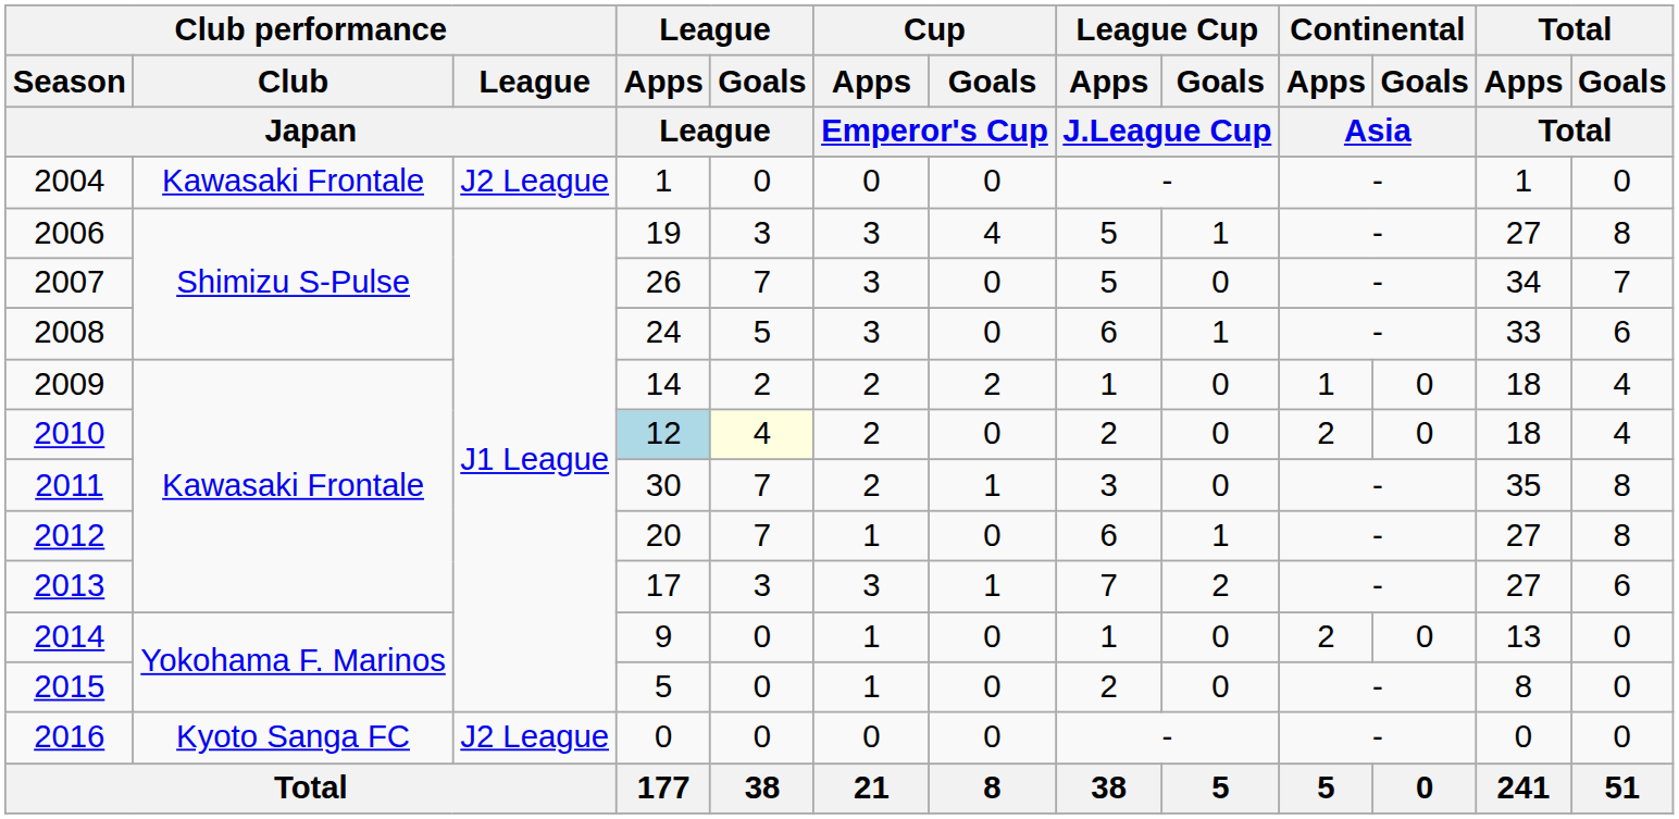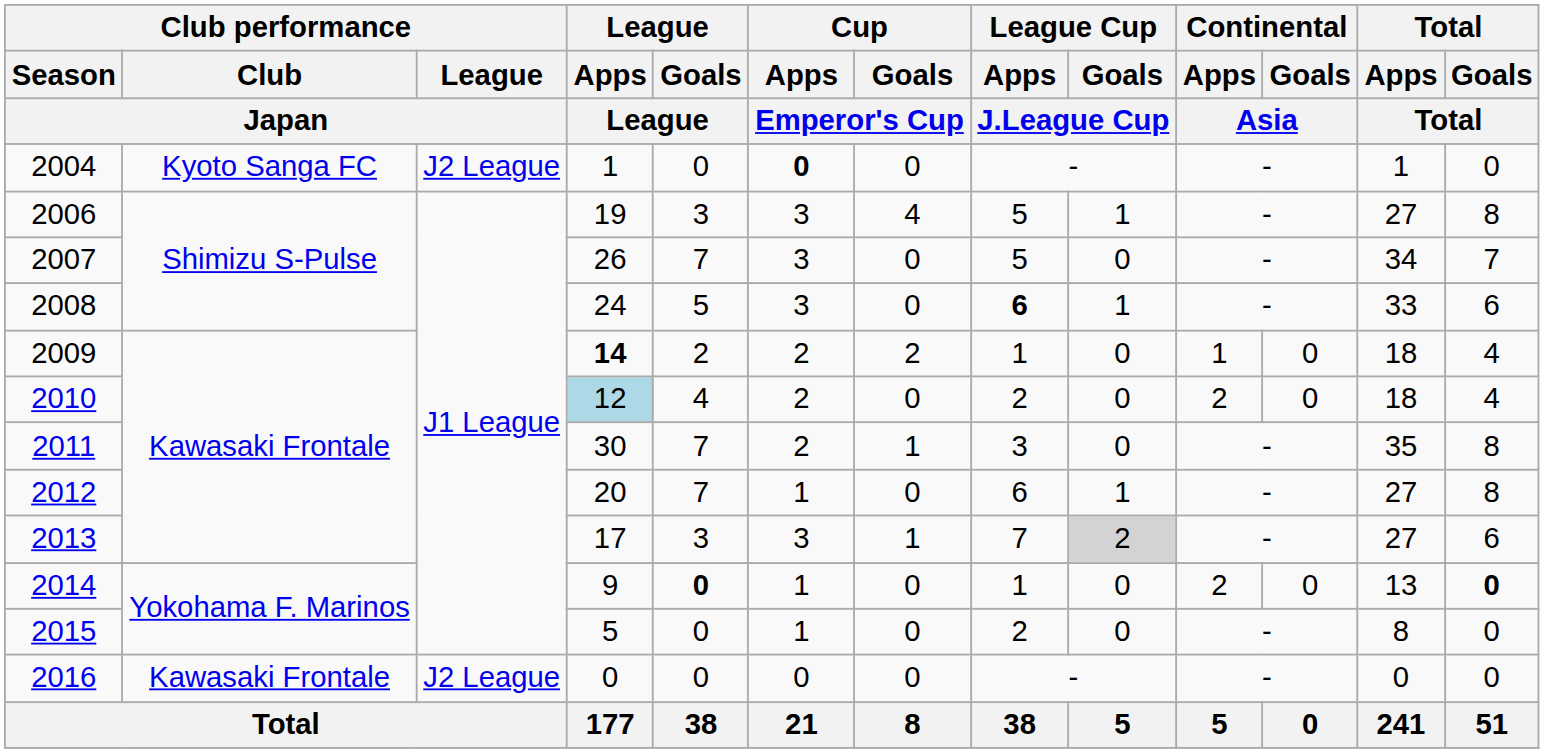 <table class="wikitable" style="text-align:center;">
 <tr>
 <th colspan=3>Club performance</th>
 <th colspan=2>League</th>
 <th colspan=2>Cup</th>
 <th colspan=2>League Cup</th>
 <th colspan=2>Continental</th>
 <th colspan=2>Total</th>
 </tr>
 <tr>
 <th>Season</th>
 <th>Club</th>
 <th>League</th>
 <th>Apps</th>
 <th>Goals</th>
 <th>Apps</th>
 <th>Goals</th>
 <th>Apps</th>
 <th>Goals</th>
 <th>Apps</th>
 <th>Goals</th>
 <th>Apps</th>
 <th>Goals</th>
 </tr>
 <tr>
 <th colspan=3>Japan</th>
 <th colspan=2>League</th>
 <th colspan=2><a href='#'>Emperor's Cup</a></th>
 <th colspan=2><a href='#'>J.League Cup</a></th>
 <th colspan=2><a href='#'>Asia</a></th>
 <th colspan=2>Total</th>
 </tr>
 <tr>
 <td>2004</td>
-<td><a href='#'>Kawasaki Frontale</a></td>
+<td><a href='#'>Kyoto Sanga FC</a></td>
 <td><a href='#'>J2 League</a></td>
 <td>1</td>
 <td>0</td>
-<td>0</td>
+<td><strong>0</strong></td>
 <td>0</td>
 <td colspan="2">-</td>
 <td colspan="2">-</td>
 <td>1</td>
 <td>0</td>
 </tr>
 <tr>
 <td>2006</td>
 <td rowspan="3"><a href='#'>Shimizu S-Pulse</a></td>
 <td rowspan="10"><a href='#'>J1 League</a></td>
 <td>19</td>
 <td>3</td>
 <td>3</td>
 <td>4</td>
 <td>5</td>
 <td>1</td>
 <td colspan="2">-</td>
 <td>27</td>
 <td>8</td>
 </tr>
 <tr>
 <td>2007</td>
 <td>26</td>
 <td>7</td>
 <td>3</td>
 <td>0</td>
 <td>5</td>
 <td>0</td>
 <td colspan="2">-</td>
 <td>34</td>
 <td>7</td>
 </tr>
 <tr>
 <td>2008</td>
 <td>24</td>
 <td>5</td>
 <td>3</td>
 <td>0</td>
-<td>6</td>
+<td><strong>6</strong></td>
 <td>1</td>
 <td colspan="2">-</td>
 <td>33</td>
 <td>6</td>
 </tr>
 <tr>
 <td>2009</td>
 <td rowspan="5"><a href='#'>Kawasaki Frontale</a></td>
-<td>14</td>
+<td><strong>14</strong></td>
 <td>2</td>
 <td>2</td>
 <td>2</td>
 <td>1</td>
 <td>0</td>
 <td>1</td>
 <td>0</td>
 <td>18</td>
 <td>4</td>
 </tr>
 <tr>
 <td><a href='#'>2010</a></td>
 <td style="background: lightblue;">12</td>
-<td style="background: lightyellow;">4</td>
+<td>4</td>
 <td>2</td>
 <td>0</td>
 <td>2</td>
 <td>0</td>
 <td>2</td>
 <td>0</td>
 <td>18</td>
 <td>4</td>
 </tr>
 <tr>
 <td><a href='#'>2011</a></td>
 <td>30</td>
 <td>7</td>
 <td>2</td>
 <td>1</td>
 <td>3</td>
 <td>0</td>
 <td colspan="2">-</td>
 <td>35</td>
 <td>8</td>
 </tr>
 <tr>
 <td><a href='#'>2012</a></td>
 <td>20</td>
 <td>7</td>
 <td>1</td>
 <td>0</td>
 <td>6</td>
 <td>1</td>
 <td colspan="2">-</td>
 <td>27</td>
 <td>8</td>
 </tr>
 <tr>
 <td><a href='#'>2013</a></td>
 <td>17</td>
 <td>3</td>
 <td>3</td>
 <td>1</td>
 <td>7</td>
-<td>2</td>
+<td style="background: lightgrey;">2</td>
 <td colspan="2">-</td>
 <td>27</td>
 <td>6</td>
 </tr>
 <tr>
 <td><a href='#'>2014</a></td>
 <td rowspan="2"><a href='#'>Yokohama F. Marinos</a></td>
 <td>9</td>
-<td>0</td>
+<td><strong>0</strong></td>
 <td>1</td>
 <td>0</td>
 <td>1</td>
 <td>0</td>
 <td>2</td>
 <td>0</td>
 <td>13</td>
-<td>0</td>
+<td><strong>0</strong></td>
 </tr>
 <tr>
 <td><a href='#'>2015</a></td>
 <td>5</td>
 <td>0</td>
 <td>1</td>
 <td>0</td>
 <td>2</td>
 <td>0</td>
 <td colspan="2">-</td>
 <td>8</td>
 <td>0</td>
 </tr>
 <tr>
 <td><a href='#'>2016</a></td>
-<td><a href='#'>Kyoto Sanga FC</a></td>
+<td><a href='#'>Kawasaki Frontale</a></td>
 <td><a href='#'>J2 League</a></td>
 <td>0</td>
 <td>0</td>
 <td>0</td>
 <td>0</td>
 <td colspan="2">-</td>
 <td colspan="2">-</td>
 <td>0</td>
 <td>0</td>
 </tr>
 <tr>
 <th colspan=3>Total</th>
 <th>177</th>
 <th>38</th>
 <th>21</th>
 <th>8</th>
 <th>38</th>
 <th>5</th>
 <th>5</th>
 <th>0</th>
 <th>241</th>
 <th>51</th>
 </tr>
 </table>
